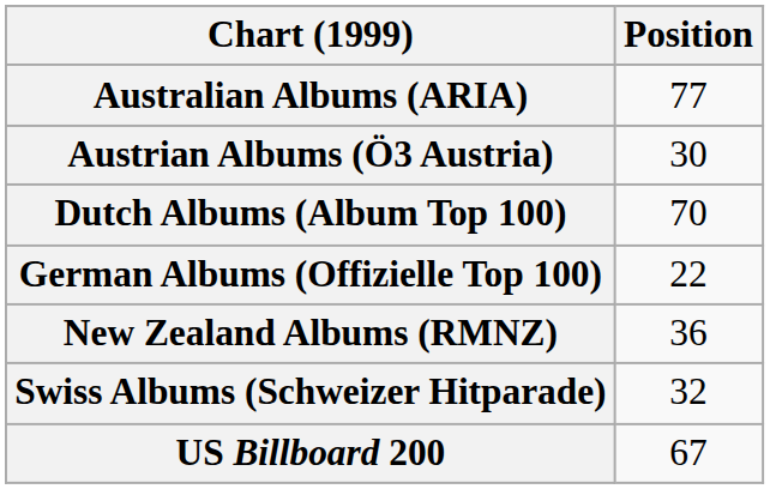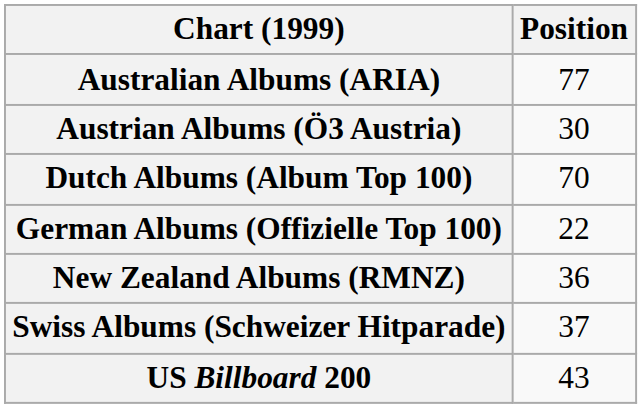 <table class="wikitable sortable plainrowheaders"  style="text-align:center">
 <tr>
 <th scope="col">Chart (1999)</th>
 <th scope="col">Position</th>
 </tr>
 <tr>
 <th scope="row">Australian Albums (ARIA)</th>
 <td>77</td>
 </tr>
 <tr>
 <th scope="row">Austrian Albums (Ö3 Austria)</th>
 <td>30</td>
 </tr>
 <tr>
 <th scope="row">Dutch Albums (Album Top 100)</th>
 <td>70</td>
 </tr>
 <tr>
 <th scope="row">German Albums (Offizielle Top 100)</th>
 <td>22</td>
 </tr>
 <tr>
 <th scope="row">New Zealand Albums (RMNZ)</th>
 <td>36</td>
 </tr>
 <tr>
 <th scope="row">Swiss Albums (Schweizer Hitparade)</th>
-<td>32</td>
+<td>37</td>
 </tr>
 <tr>
 <th scope="row">US <em>Billboard</em> 200</th>
-<td>67</td>
+<td>43</td>
 </tr>
 </table>
